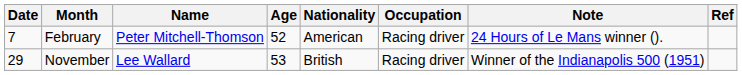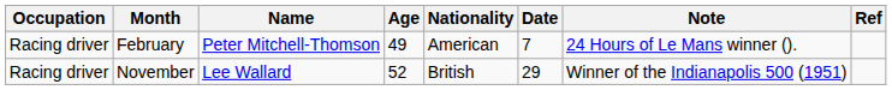 <table class="wikitable" style="font-size:85%;">
 <tr>
-<th>Date</th>
+<th>Occupation</th>
 <th>Month</th>
 <th>Name</th>
 <th>Age</th>
 <th>Nationality</th>
-<th>Occupation</th>
+<th>Date</th>
 <th>Note</th>
 <th>Ref</th>
 </tr>
 <tr>
-<td>7</td>
+<td>Racing driver</td>
 <td>February</td>
 <td><a href='#'>Peter Mitchell-Thomson</a></td>
-<td>52</td>
+<td>49</td>
 <td>American</td>
-<td>Racing driver</td>
+<td>7</td>
 <td><a href='#'>24 Hours of Le Mans</a> winner ().</td>
 <td></td>
 </tr>
 <tr>
-<td>29</td>
+<td>Racing driver</td>
 <td>November</td>
 <td><a href='#'>Lee Wallard</a></td>
-<td>53</td>
+<td>52</td>
 <td>British</td>
-<td>Racing driver</td>
+<td>29</td>
 <td>Winner of the <a href='#'>Indianapolis 500</a> (<a href='#'>1951</a>)</td>
 <td></td>
 </tr>
 </table>
